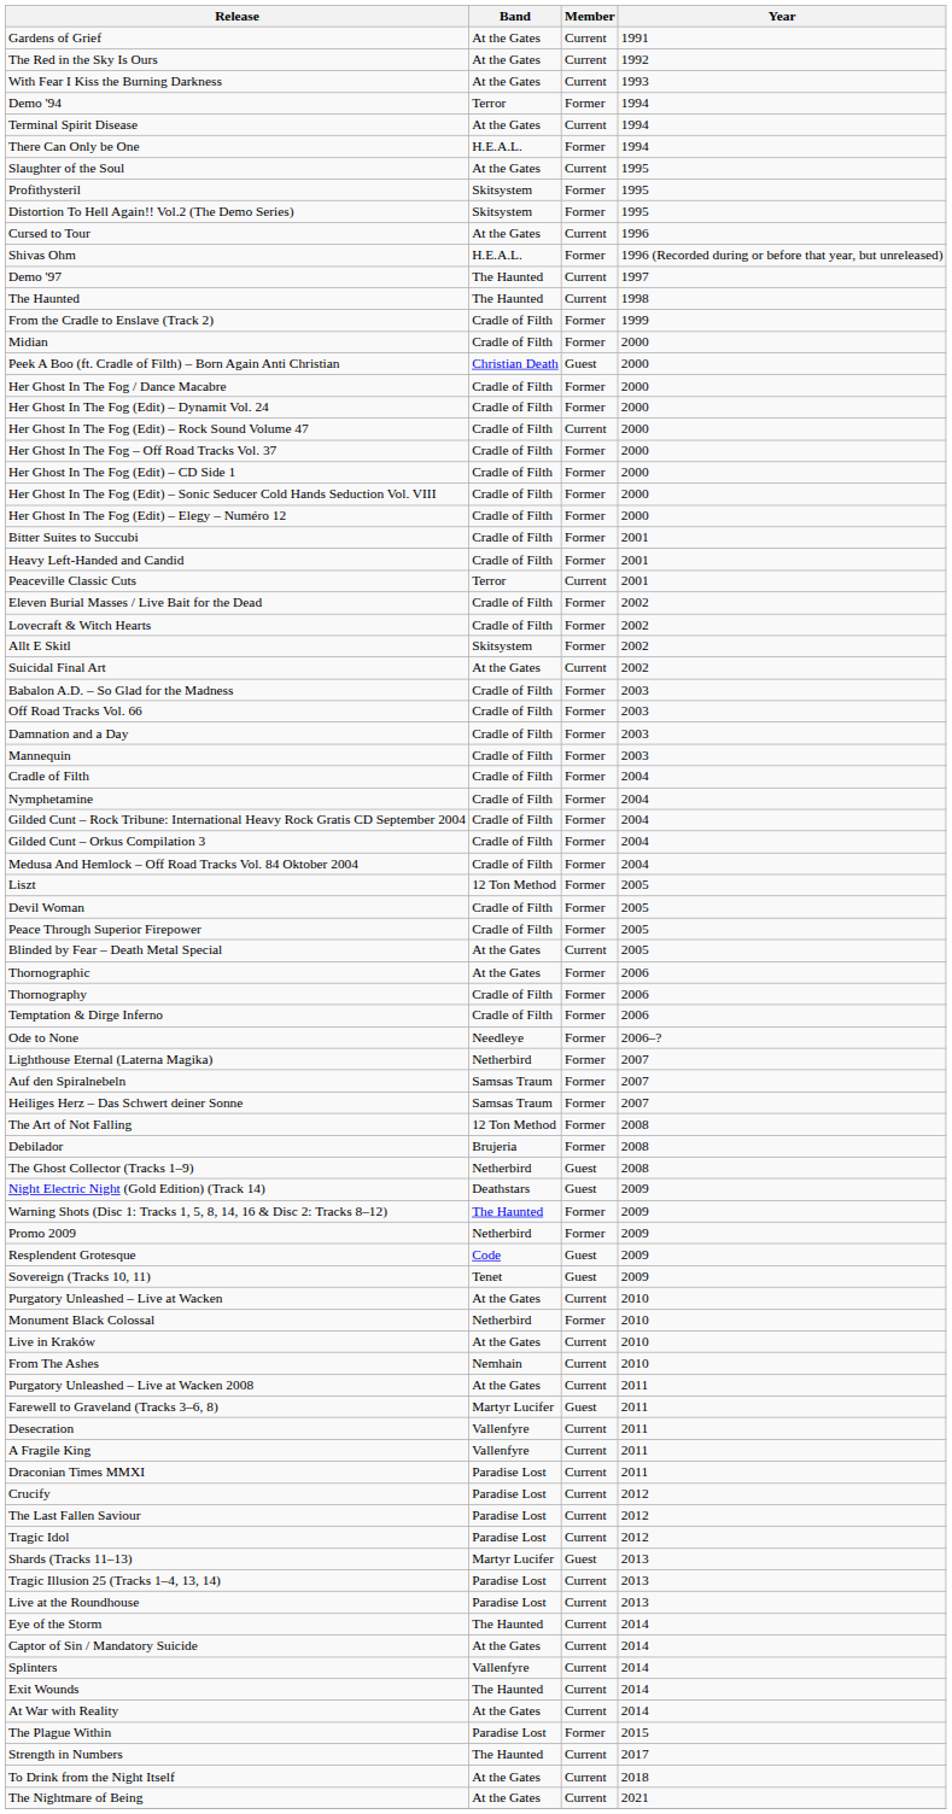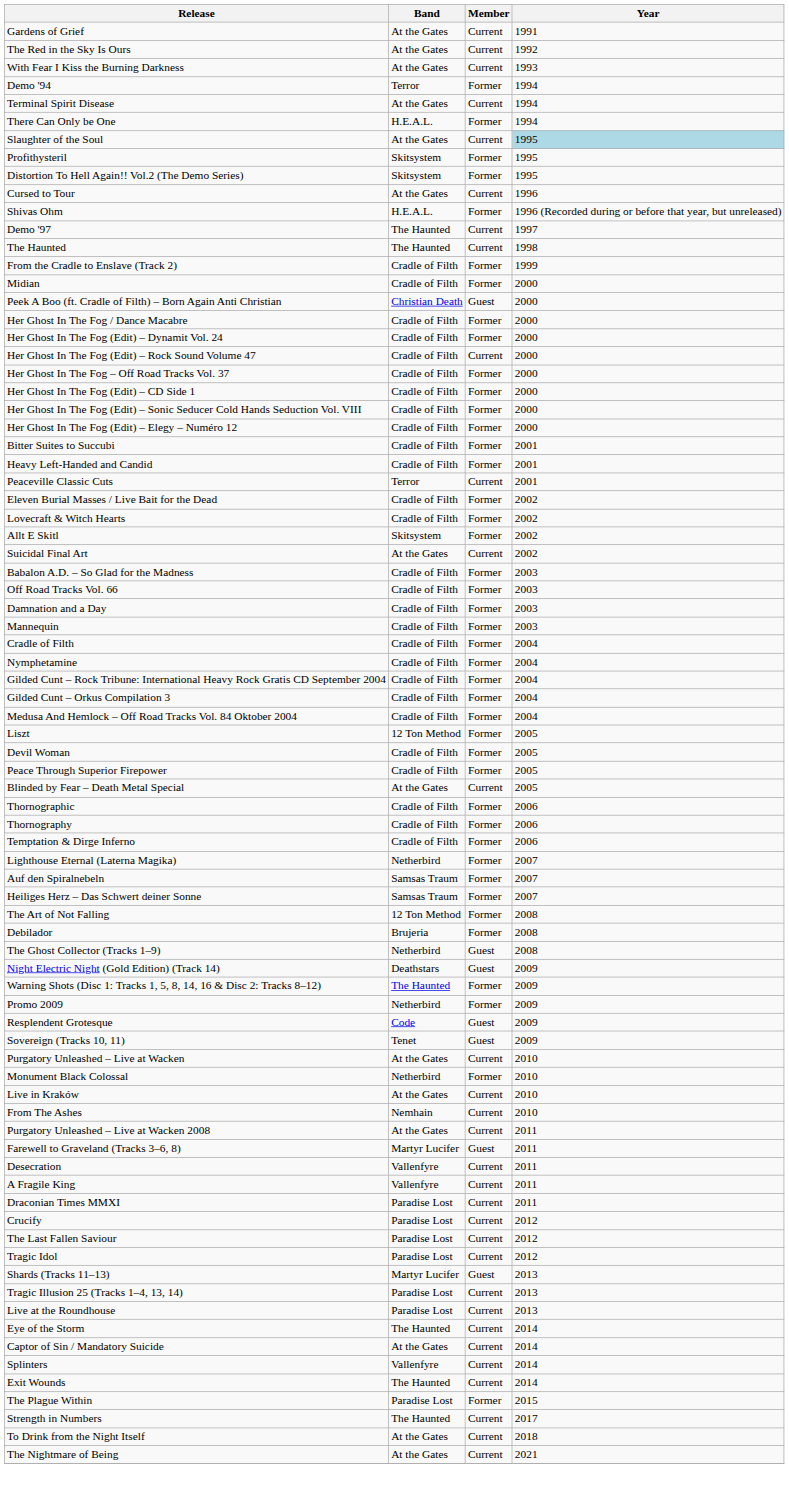 <table class="wikitable sortable">
 <tr>
 <th>Release</th>
 <th>Band</th>
 <th>Member</th>
 <th>Year</th>
 </tr>
 <tr>
 <td>Gardens of Grief</td>
 <td>At the Gates</td>
 <td>Current</td>
 <td>1991</td>
 </tr>
 <tr>
 <td>The Red in the Sky Is Ours</td>
 <td>At the Gates</td>
 <td>Current</td>
 <td>1992</td>
 </tr>
 <tr>
 <td>With Fear I Kiss the Burning Darkness</td>
 <td>At the Gates</td>
 <td>Current</td>
 <td>1993</td>
 </tr>
 <tr>
 <td>Demo '94</td>
 <td>Terror</td>
 <td>Former</td>
 <td>1994</td>
 </tr>
 <tr>
 <td>Terminal Spirit Disease</td>
 <td>At the Gates</td>
 <td>Current</td>
 <td>1994</td>
 </tr>
 <tr>
 <td>There Can Only be One</td>
 <td>H.E.A.L.</td>
 <td>Former</td>
 <td>1994</td>
 </tr>
 <tr>
 <td>Slaughter of the Soul</td>
 <td>At the Gates</td>
 <td>Current</td>
-<td>1995</td>
+<td style="background: lightblue;">1995</td>
 </tr>
 <tr>
 <td>Profithysteril</td>
 <td>Skitsystem</td>
 <td>Former</td>
 <td>1995</td>
 </tr>
 <tr>
 <td>Distortion To Hell Again!! Vol.2 (The Demo Series)</td>
 <td>Skitsystem</td>
 <td>Former</td>
 <td>1995</td>
 </tr>
 <tr>
 <td>Cursed to Tour</td>
 <td>At the Gates</td>
 <td>Current</td>
 <td>1996</td>
 </tr>
 <tr>
 <td>Shivas Ohm</td>
 <td>H.E.A.L.</td>
 <td>Former</td>
 <td>1996 (Recorded during or before that year, but unreleased)</td>
 </tr>
 <tr>
 <td>Demo '97</td>
 <td>The Haunted</td>
 <td>Current</td>
 <td>1997</td>
 </tr>
 <tr>
 <td>The Haunted</td>
 <td>The Haunted</td>
 <td>Current</td>
 <td>1998</td>
 </tr>
 <tr>
 <td>From the Cradle to Enslave (Track 2)</td>
 <td>Cradle of Filth</td>
 <td>Former</td>
 <td>1999</td>
 </tr>
 <tr>
 <td>Midian</td>
 <td>Cradle of Filth</td>
 <td>Former</td>
 <td>2000</td>
 </tr>
 <tr>
 <td>Peek A Boo (ft. Cradle of Filth) – Born Again Anti Christian</td>
 <td><a href='#'>Christian Death</a></td>
 <td>Guest</td>
 <td>2000</td>
 </tr>
 <tr>
 <td>Her Ghost In The Fog / Dance Macabre</td>
 <td>Cradle of Filth</td>
 <td>Former</td>
 <td>2000</td>
 </tr>
 <tr>
 <td>Her Ghost In The Fog (Edit) – Dynamit Vol. 24</td>
 <td>Cradle of Filth</td>
 <td>Former</td>
 <td>2000</td>
 </tr>
 <tr>
 <td>Her Ghost In The Fog (Edit) – Rock Sound Volume 47</td>
 <td>Cradle of Filth</td>
 <td>Current</td>
 <td>2000</td>
 </tr>
 <tr>
 <td>Her Ghost In The Fog – Off Road Tracks Vol. 37</td>
 <td>Cradle of Filth</td>
 <td>Former</td>
 <td>2000</td>
 </tr>
 <tr>
 <td>Her Ghost In The Fog (Edit) – CD Side 1</td>
 <td>Cradle of Filth</td>
 <td>Former</td>
 <td>2000</td>
 </tr>
 <tr>
 <td>Her Ghost In The Fog (Edit) – Sonic Seducer Cold Hands Seduction Vol. VIII</td>
 <td>Cradle of Filth</td>
 <td>Former</td>
 <td>2000</td>
 </tr>
 <tr>
 <td>Her Ghost In The Fog (Edit) – Elegy – Numéro 12</td>
 <td>Cradle of Filth</td>
 <td>Former</td>
 <td>2000</td>
 </tr>
 <tr>
 <td>Bitter Suites to Succubi</td>
 <td>Cradle of Filth</td>
 <td>Former</td>
 <td>2001</td>
 </tr>
 <tr>
 <td>Heavy Left-Handed and Candid</td>
 <td>Cradle of Filth</td>
 <td>Former</td>
 <td>2001</td>
 </tr>
 <tr>
 <td>Peaceville Classic Cuts</td>
 <td>Terror</td>
 <td>Current</td>
 <td>2001</td>
 </tr>
 <tr>
 <td>Eleven Burial Masses / Live Bait for the Dead</td>
 <td>Cradle of Filth</td>
 <td>Former</td>
 <td>2002</td>
 </tr>
 <tr>
 <td>Lovecraft & Witch Hearts</td>
 <td>Cradle of Filth</td>
 <td>Former</td>
 <td>2002</td>
 </tr>
 <tr>
 <td>Allt E Skitl</td>
 <td>Skitsystem</td>
 <td>Former</td>
 <td>2002</td>
 </tr>
 <tr>
 <td>Suicidal Final Art</td>
 <td>At the Gates</td>
 <td>Current</td>
 <td>2002</td>
 </tr>
 <tr>
 <td>Babalon A.D. – So Glad for the Madness</td>
 <td>Cradle of Filth</td>
 <td>Former</td>
 <td>2003</td>
 </tr>
 <tr>
 <td>Off Road Tracks Vol. 66</td>
 <td>Cradle of Filth</td>
 <td>Former</td>
 <td>2003</td>
 </tr>
 <tr>
 <td>Damnation and a Day</td>
 <td>Cradle of Filth</td>
 <td>Former</td>
 <td>2003</td>
 </tr>
 <tr>
 <td>Mannequin</td>
 <td>Cradle of Filth</td>
 <td>Former</td>
 <td>2003</td>
 </tr>
 <tr>
 <td>Cradle of Filth</td>
 <td>Cradle of Filth</td>
 <td>Former</td>
 <td>2004</td>
 </tr>
 <tr>
 <td>Nymphetamine</td>
 <td>Cradle of Filth</td>
 <td>Former</td>
 <td>2004</td>
 </tr>
 <tr>
 <td>Gilded Cunt – Rock Tribune: International Heavy Rock Gratis CD September 2004</td>
 <td>Cradle of Filth</td>
 <td>Former</td>
 <td>2004</td>
 </tr>
 <tr>
 <td>Gilded Cunt – Orkus Compilation 3</td>
 <td>Cradle of Filth</td>
 <td>Former</td>
 <td>2004</td>
 </tr>
 <tr>
 <td>Medusa And Hemlock – Off Road Tracks Vol. 84 Oktober 2004</td>
 <td>Cradle of Filth</td>
 <td>Former</td>
 <td>2004</td>
 </tr>
 <tr>
 <td>Liszt</td>
 <td>12 Ton Method</td>
 <td>Former</td>
 <td>2005</td>
 </tr>
 <tr>
 <td>Devil Woman</td>
 <td>Cradle of Filth</td>
 <td>Former</td>
 <td>2005</td>
 </tr>
 <tr>
 <td>Peace Through Superior Firepower</td>
 <td>Cradle of Filth</td>
 <td>Former</td>
 <td>2005</td>
 </tr>
 <tr>
 <td>Blinded by Fear – Death Metal Special</td>
 <td>At the Gates</td>
 <td>Current</td>
 <td>2005</td>
 </tr>
 <tr>
 <td>Thornographic</td>
-<td>At the Gates</td>
+<td>Cradle of Filth</td>
 <td>Former</td>
 <td>2006</td>
 </tr>
 <tr>
 <td>Thornography</td>
 <td>Cradle of Filth</td>
 <td>Former</td>
 <td>2006</td>
 </tr>
 <tr>
 <td>Temptation & Dirge Inferno</td>
 <td>Cradle of Filth</td>
 <td>Former</td>
 <td>2006</td>
-</tr>
-<tr>
-<td>Ode to None</td>
-<td>Needleye</td>
-<td>Former</td>
-<td>2006–?</td>
 </tr>
 <tr>
 <td>Lighthouse Eternal (Laterna Magika)</td>
 <td>Netherbird</td>
 <td>Former</td>
 <td>2007</td>
 </tr>
 <tr>
 <td>Auf den Spiralnebeln</td>
 <td>Samsas Traum</td>
 <td>Former</td>
 <td>2007</td>
 </tr>
 <tr>
 <td>Heiliges Herz – Das Schwert deiner Sonne</td>
 <td>Samsas Traum</td>
 <td>Former</td>
 <td>2007</td>
 </tr>
 <tr>
 <td>The Art of Not Falling</td>
 <td>12 Ton Method</td>
 <td>Former</td>
 <td>2008</td>
 </tr>
 <tr>
 <td>Debilador</td>
 <td>Brujeria</td>
 <td>Former</td>
 <td>2008</td>
 </tr>
 <tr>
 <td>The Ghost Collector (Tracks 1–9)</td>
 <td>Netherbird</td>
 <td>Guest</td>
 <td>2008</td>
 </tr>
 <tr>
 <td><a href='#'>Night Electric Night</a> (Gold Edition) (Track 14)</td>
 <td>Deathstars</td>
 <td>Guest</td>
 <td>2009</td>
 </tr>
 <tr>
 <td>Warning Shots (Disc 1: Tracks 1, 5, 8, 14, 16 & Disc 2: Tracks 8–12)</td>
 <td><a href='#'>The Haunted</a></td>
 <td>Former</td>
 <td>2009</td>
 </tr>
 <tr>
 <td>Promo 2009</td>
 <td>Netherbird</td>
 <td>Former</td>
 <td>2009</td>
 </tr>
 <tr>
 <td>Resplendent Grotesque</td>
 <td><a href='#'>Code</a></td>
 <td>Guest</td>
 <td>2009</td>
 </tr>
 <tr>
 <td>Sovereign (Tracks 10, 11)</td>
 <td>Tenet</td>
 <td>Guest</td>
 <td>2009</td>
 </tr>
 <tr>
 <td>Purgatory Unleashed – Live at Wacken</td>
 <td>At the Gates</td>
 <td>Current</td>
 <td>2010</td>
 </tr>
 <tr>
 <td>Monument Black Colossal</td>
 <td>Netherbird</td>
 <td>Former</td>
 <td>2010</td>
 </tr>
 <tr>
 <td>Live in Kraków</td>
 <td>At the Gates</td>
 <td>Current</td>
 <td>2010</td>
 </tr>
 <tr>
 <td>From The Ashes</td>
 <td>Nemhain</td>
 <td>Current</td>
 <td>2010</td>
 </tr>
 <tr>
 <td>Purgatory Unleashed – Live at Wacken 2008</td>
 <td>At the Gates</td>
 <td>Current</td>
 <td>2011</td>
 </tr>
 <tr>
 <td>Farewell to Graveland (Tracks 3–6, 8)</td>
 <td>Martyr Lucifer</td>
 <td>Guest</td>
 <td>2011</td>
 </tr>
 <tr>
 <td>Desecration</td>
 <td>Vallenfyre</td>
 <td>Current</td>
 <td>2011</td>
 </tr>
 <tr>
 <td>A Fragile King</td>
 <td>Vallenfyre</td>
 <td>Current</td>
 <td>2011</td>
 </tr>
 <tr>
 <td>Draconian Times MMXI</td>
 <td>Paradise Lost</td>
 <td>Current</td>
 <td>2011</td>
 </tr>
 <tr>
 <td>Crucify</td>
 <td>Paradise Lost</td>
 <td>Current</td>
 <td>2012</td>
 </tr>
 <tr>
 <td>The Last Fallen Saviour</td>
 <td>Paradise Lost</td>
 <td>Current</td>
 <td>2012</td>
 </tr>
 <tr>
 <td>Tragic Idol</td>
 <td>Paradise Lost</td>
 <td>Current</td>
 <td>2012</td>
 </tr>
 <tr>
 <td>Shards (Tracks 11–13)</td>
 <td>Martyr Lucifer</td>
 <td>Guest</td>
 <td>2013</td>
 </tr>
 <tr>
 <td>Tragic Illusion 25 (Tracks 1–4, 13, 14)</td>
 <td>Paradise Lost</td>
 <td>Current</td>
 <td>2013</td>
 </tr>
 <tr>
 <td>Live at the Roundhouse</td>
 <td>Paradise Lost</td>
 <td>Current</td>
 <td>2013</td>
 </tr>
 <tr>
 <td>Eye of the Storm</td>
 <td>The Haunted</td>
 <td>Current</td>
 <td>2014</td>
 </tr>
 <tr>
 <td>Captor of Sin / Mandatory Suicide</td>
 <td>At the Gates</td>
 <td>Current</td>
 <td>2014</td>
 </tr>
 <tr>
 <td>Splinters</td>
 <td>Vallenfyre</td>
 <td>Current</td>
 <td>2014</td>
 </tr>
 <tr>
 <td>Exit Wounds</td>
 <td>The Haunted</td>
 <td>Current</td>
 <td>2014</td>
 </tr>
 <tr>
-<td>At War with Reality</td>
-<td>At the Gates</td>
-<td>Current</td>
-<td>2014</td>
-</tr>
-<tr>
 <td>The Plague Within</td>
 <td>Paradise Lost</td>
 <td>Former</td>
 <td>2015</td>
 </tr>
 <tr>
 <td>Strength in Numbers</td>
 <td>The Haunted</td>
 <td>Current</td>
 <td>2017</td>
 </tr>
 <tr>
 <td>To Drink from the Night Itself</td>
 <td>At the Gates</td>
 <td>Current</td>
 <td>2018</td>
 </tr>
 <tr>
 <td>The Nightmare of Being</td>
 <td>At the Gates</td>
 <td>Current</td>
 <td>2021</td>
 </tr>
 <tr>
 </tr>
 </table>
